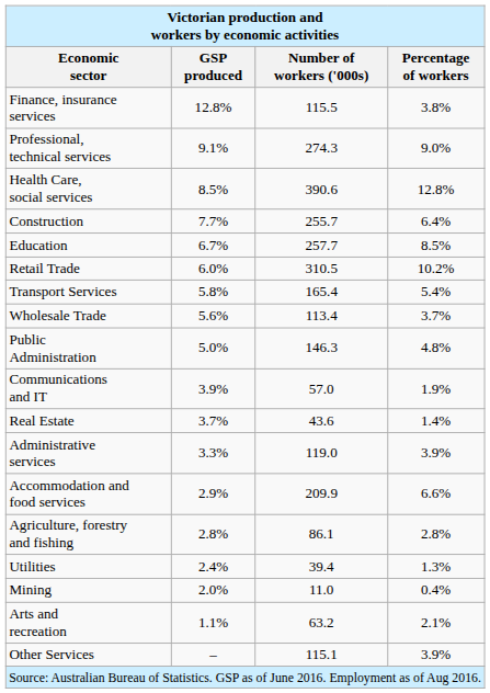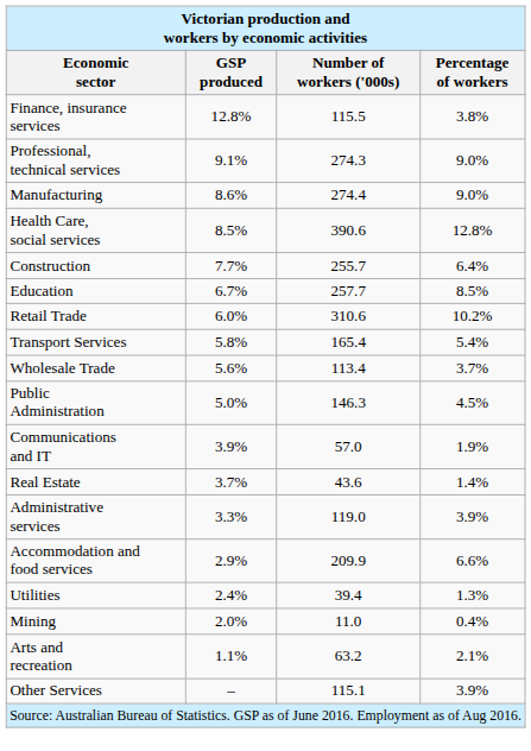 <table class="wikitable toccolours" style="float:right; font-size:90%; margin-top:0.3em; margin-bottom:0; margin-left:0.5em;">
 <tr>
 <th colspan="4"  style="background:#cef; text-align:center;">Victorian production and<br>workers by economic activities</th>
 </tr>
 <tr style="background:#ccc; vertical-align:top;">
 <th>Economic<br>sector</th>
 <th>GSP<br>produced</th>
 <th>Number of<br>workers ('000s)</th>
 <th>Percentage<br>of workers</th>
 </tr>
 <tr style="text-align:center;">
 <td style="text-align:left;">Finance, insurance<br>services</td>
 <td>12.8%</td>
 <td>115.5</td>
 <td>3.8%</td>
 </tr>
 <tr style="text-align:center;">
 <td style="text-align:left;">Professional,<br>technical services</td>
 <td>9.1%</td>
 <td>274.3</td>
 <td>9.0%</td>
 </tr>
 <tr style="text-align:center;">
+<td style="text-align:left;">Manufacturing</td>
+<td>8.6%</td>
+<td>274.4</td>
+<td>9.0%</td>
+</tr>
+<tr style="text-align:center;">
 <td style="text-align:left;">Health Care,<br>social services</td>
 <td>8.5%</td>
 <td>390.6</td>
 <td>12.8%</td>
 </tr>
 <tr style="text-align:center;">
 <td style="text-align:left;">Construction</td>
 <td>7.7%</td>
 <td>255.7</td>
 <td>6.4%</td>
 </tr>
 <tr style="text-align:center;">
 <td style="text-align:left;">Education</td>
 <td>6.7%</td>
 <td>257.7</td>
 <td>8.5%</td>
 </tr>
 <tr style="text-align:center;">
 <td style="text-align:left;">Retail Trade</td>
 <td>6.0%</td>
-<td>310.5</td>
+<td>310.6</td>
 <td>10.2%</td>
 </tr>
 <tr style="text-align:center;">
 <td style="text-align:left;">Transport Services</td>
 <td>5.8%</td>
 <td>165.4</td>
 <td>5.4%</td>
 </tr>
 <tr style="text-align:center;">
 <td style="text-align:left;">Wholesale Trade</td>
 <td>5.6%</td>
 <td>113.4</td>
 <td>3.7%</td>
 </tr>
 <tr style="text-align:center;">
 <td style="text-align:left;">Public<br>Administration</td>
 <td>5.0%</td>
 <td>146.3</td>
-<td>4.8%</td>
+<td>4.5%</td>
 </tr>
 <tr style="text-align:center;">
 <td style="text-align:left;">Communications<br>and IT</td>
 <td>3.9%</td>
 <td>57.0</td>
 <td>1.9%</td>
 </tr>
 <tr style="text-align:center;">
 <td style="text-align:left;">Real Estate</td>
 <td>3.7%</td>
 <td>43.6</td>
 <td>1.4%</td>
 </tr>
 <tr style="text-align:center;">
 <td style="text-align:left;">Administrative<br>services</td>
 <td>3.3%</td>
 <td>119.0</td>
 <td>3.9%</td>
 </tr>
 <tr style="text-align:center;">
 <td style="text-align:left;">Accommodation and<br>food services</td>
 <td>2.9%</td>
 <td>209.9</td>
 <td>6.6%</td>
-</tr>
-<tr style="text-align:center;">
-<td style="text-align:left;">Agriculture, forestry<br>and fishing</td>
-<td>2.8%</td>
-<td>86.1</td>
-<td>2.8%</td>
 </tr>
 <tr style="text-align:center;">
 <td style="text-align:left;">Utilities</td>
 <td>2.4%</td>
 <td>39.4</td>
 <td>1.3%</td>
 </tr>
 <tr style="text-align:center;">
 <td style="text-align:left;">Mining</td>
 <td>2.0%</td>
 <td>11.0</td>
 <td>0.4%</td>
 </tr>
 <tr style="text-align:center;">
 <td style="text-align:left;">Arts and<br>recreation</td>
 <td>1.1%</td>
 <td>63.2</td>
 <td>2.1%</td>
 </tr>
 <tr style="text-align:center;">
 <td style="text-align:left;">Other Services</td>
 <td>–</td>
 <td>115.1</td>
 <td>3.9%</td>
 </tr>
 <tr>
 <td colspan="4"  style="font-size:90%; background:#cef; ">Source: Australian Bureau of Statistics. GSP as of June 2016. Employment as of Aug 2016.</td>
 </tr>
 </table>
